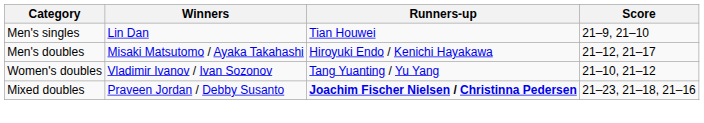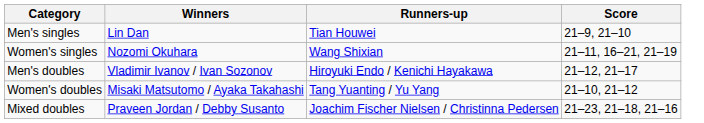 <table class=wikitable style="white-space:nowrap;">
 <tr>
 <th>Category</th>
 <th>Winners</th>
 <th>Runners-up</th>
 <th>Score</th>
 </tr>
 <tr>
 <td>Men's singles</td>
 <td> <a href='#'>Lin Dan</a></td>
 <td> <a href='#'>Tian Houwei</a></td>
 <td>21–9, 21–10</td>
 </tr>
 <tr>
+<td>Women's singles</td>
+<td> <a href='#'>Nozomi Okuhara</a></td>
+<td> <a href='#'>Wang Shixian</a></td>
+<td>21–11, 16–21, 21–19</td>
+</tr>
+<tr>
 <td>Men's doubles</td>
-<td> <a href='#'>Misaki Matsutomo</a> / <a href='#'>Ayaka Takahashi</a></td>
+<td> <a href='#'>Vladimir Ivanov</a> / <a href='#'>Ivan Sozonov</a></td>
 <td> <a href='#'>Hiroyuki Endo</a> / <a href='#'>Kenichi Hayakawa</a></td>
 <td>21–12, 21–17</td>
 </tr>
 <tr>
 <td>Women's doubles</td>
-<td> <a href='#'>Vladimir Ivanov</a> / <a href='#'>Ivan Sozonov</a></td>
+<td> <a href='#'>Misaki Matsutomo</a> / <a href='#'>Ayaka Takahashi</a></td>
 <td> <a href='#'>Tang Yuanting</a> / <a href='#'>Yu Yang</a></td>
 <td>21–10, 21–12</td>
 </tr>
 <tr>
 <td>Mixed doubles</td>
 <td> <a href='#'>Praveen Jordan</a> / <a href='#'>Debby Susanto</a></td>
-<td><strong> <a href='#'>Joachim Fischer Nielsen</a> / <a href='#'>Christinna Pedersen</a></strong></td>
+<td> <a href='#'>Joachim Fischer Nielsen</a> / <a href='#'>Christinna Pedersen</a></td>
 <td>21–23, 21–18, 21–16</td>
 </tr>
 </table>
